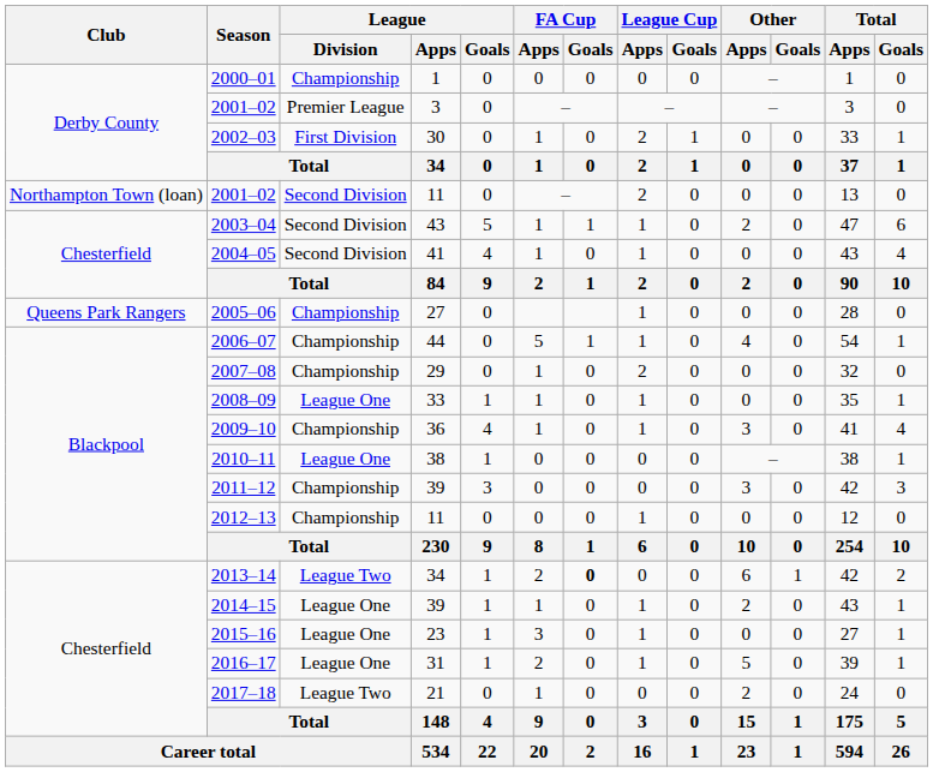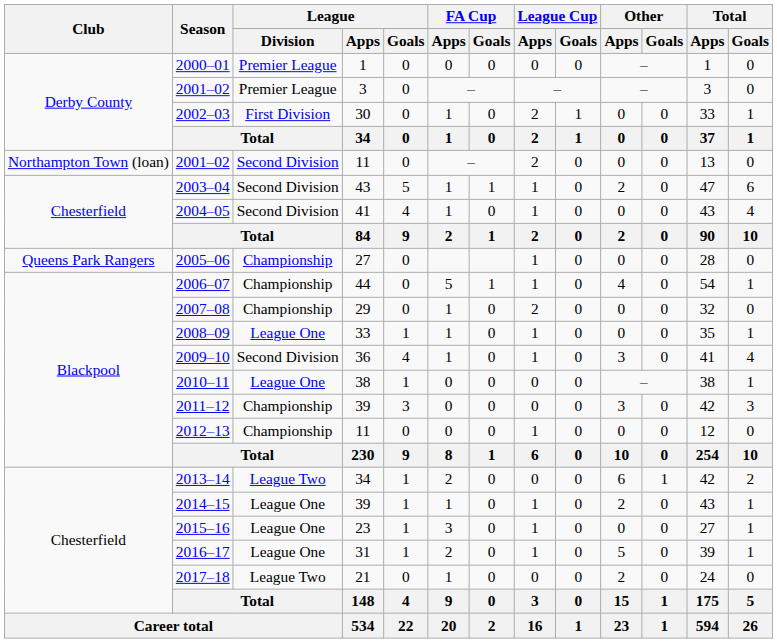 <table class="wikitable" style="text-align:center">
 <tr>
 <th rowspan="2">Club</th>
 <th rowspan="2">Season</th>
 <th colspan="3">League</th>
 <th colspan="2"><a href='#'>FA Cup</a></th>
 <th colspan="2"><a href='#'>League Cup</a></th>
 <th colspan="2">Other</th>
 <th colspan="2">Total</th>
 </tr>
 <tr>
 <th>Division</th>
 <th>Apps</th>
 <th>Goals</th>
 <th>Apps</th>
 <th>Goals</th>
 <th>Apps</th>
 <th>Goals</th>
 <th>Apps</th>
 <th>Goals</th>
 <th>Apps</th>
 <th>Goals</th>
 </tr>
 <tr>
 <td rowspan="4"><a href='#'>Derby County</a></td>
 <td><a href='#'>2000–01</a></td>
-<td><a href='#'>Championship</a></td>
+<td><a href='#'>Premier League</a></td>
 <td>1</td>
 <td>0</td>
 <td>0</td>
 <td>0</td>
 <td>0</td>
 <td>0</td>
 <td colspan="2">–</td>
 <td>1</td>
 <td>0</td>
 </tr>
 <tr>
 <td><a href='#'>2001–02</a></td>
 <td>Premier League</td>
 <td>3</td>
 <td>0</td>
 <td colspan="2">–</td>
 <td colspan="2">–</td>
 <td colspan="2">–</td>
 <td>3</td>
 <td>0</td>
 </tr>
 <tr>
 <td><a href='#'>2002–03</a></td>
 <td><a href='#'>First Division</a></td>
 <td>30</td>
 <td>0</td>
 <td>1</td>
 <td>0</td>
 <td>2</td>
 <td>1</td>
 <td>0</td>
 <td>0</td>
 <td>33</td>
 <td>1</td>
 </tr>
 <tr>
 <th colspan="2">Total</th>
 <th>34</th>
 <th>0</th>
 <th>1</th>
 <th>0</th>
 <th>2</th>
 <th>1</th>
 <th>0</th>
 <th>0</th>
 <th>37</th>
 <th>1</th>
 </tr>
 <tr>
 <td><a href='#'>Northampton Town</a> (loan)</td>
 <td><a href='#'>2001–02</a></td>
 <td><a href='#'>Second Division</a></td>
 <td>11</td>
 <td>0</td>
 <td colspan="2">–</td>
 <td>2</td>
 <td>0</td>
 <td>0</td>
 <td>0</td>
 <td>13</td>
 <td>0</td>
 </tr>
 <tr>
 <td rowspan="3"><a href='#'>Chesterfield</a></td>
 <td><a href='#'>2003–04</a></td>
 <td>Second Division</td>
 <td>43</td>
 <td>5</td>
 <td>1</td>
 <td>1</td>
 <td>1</td>
 <td>0</td>
 <td>2</td>
 <td>0</td>
 <td>47</td>
 <td>6</td>
 </tr>
 <tr>
 <td><a href='#'>2004–05</a></td>
 <td>Second Division</td>
 <td>41</td>
 <td>4</td>
 <td>1</td>
 <td>0</td>
 <td>1</td>
 <td>0</td>
 <td>0</td>
 <td>0</td>
 <td>43</td>
 <td>4</td>
 </tr>
 <tr>
 <th colspan="2">Total</th>
 <th>84</th>
 <th>9</th>
 <th>2</th>
 <th>1</th>
 <th>2</th>
 <th>0</th>
 <th>2</th>
 <th>0</th>
 <th>90</th>
 <th>10</th>
 </tr>
 <tr>
 <td><a href='#'>Queens Park Rangers</a></td>
 <td><a href='#'>2005–06</a></td>
 <td><a href='#'>Championship</a></td>
 <td>27</td>
 <td>0</td>
 <td></td>
 <td></td>
 <td>1</td>
 <td>0</td>
 <td>0</td>
 <td>0</td>
 <td>28</td>
 <td>0</td>
 </tr>
 <tr>
 <td rowspan="8"><a href='#'>Blackpool</a></td>
 <td><a href='#'>2006–07</a></td>
 <td>Championship</td>
 <td>44</td>
 <td>0</td>
 <td>5</td>
 <td>1</td>
 <td>1</td>
 <td>0</td>
 <td>4</td>
 <td>0</td>
 <td>54</td>
 <td>1</td>
 </tr>
 <tr>
 <td><a href='#'>2007–08</a></td>
 <td>Championship</td>
 <td>29</td>
 <td>0</td>
 <td>1</td>
 <td>0</td>
 <td>2</td>
 <td>0</td>
 <td>0</td>
 <td>0</td>
 <td>32</td>
 <td>0</td>
 </tr>
 <tr>
 <td><a href='#'>2008–09</a></td>
 <td><a href='#'>League One</a></td>
 <td>33</td>
 <td>1</td>
 <td>1</td>
 <td>0</td>
 <td>1</td>
 <td>0</td>
 <td>0</td>
 <td>0</td>
 <td>35</td>
 <td>1</td>
 </tr>
 <tr>
 <td><a href='#'>2009–10</a></td>
-<td>Championship</td>
+<td>Second Division</td>
 <td>36</td>
 <td>4</td>
 <td>1</td>
 <td>0</td>
 <td>1</td>
 <td>0</td>
 <td>3</td>
 <td>0</td>
 <td>41</td>
 <td>4</td>
 </tr>
 <tr>
 <td><a href='#'>2010–11</a></td>
 <td><a href='#'>League One</a></td>
 <td>38</td>
 <td>1</td>
 <td>0</td>
 <td>0</td>
 <td>0</td>
 <td>0</td>
 <td colspan="2">–</td>
 <td>38</td>
 <td>1</td>
 </tr>
 <tr>
 <td><a href='#'>2011–12</a></td>
 <td>Championship</td>
 <td>39</td>
 <td>3</td>
 <td>0</td>
 <td>0</td>
 <td>0</td>
 <td>0</td>
 <td>3</td>
 <td>0</td>
 <td>42</td>
 <td>3</td>
 </tr>
 <tr>
 <td><a href='#'>2012–13</a></td>
 <td>Championship</td>
 <td>11</td>
 <td>0</td>
 <td>0</td>
 <td>0</td>
 <td>1</td>
 <td>0</td>
 <td>0</td>
 <td>0</td>
 <td>12</td>
 <td>0</td>
 </tr>
 <tr>
 <th colspan="2">Total</th>
 <th>230</th>
 <th>9</th>
 <th>8</th>
 <th>1</th>
 <th>6</th>
 <th>0</th>
 <th>10</th>
 <th>0</th>
 <th>254</th>
 <th>10</th>
 </tr>
 <tr>
 <td rowspan="6">Chesterfield</td>
 <td><a href='#'>2013–14</a></td>
 <td rowspan="1"><a href='#'>League Two</a></td>
 <td>34</td>
 <td>1</td>
 <td>2</td>
-<td><strong>0</strong></td>
+<td>0</td>
 <td>0</td>
 <td>0</td>
 <td>6</td>
 <td>1</td>
 <td>42</td>
 <td>2</td>
 </tr>
 <tr>
 <td><a href='#'>2014–15</a></td>
 <td>League One</td>
 <td>39</td>
 <td>1</td>
 <td>1</td>
 <td>0</td>
 <td>1</td>
 <td>0</td>
 <td>2</td>
 <td>0</td>
 <td>43</td>
 <td>1</td>
 </tr>
 <tr>
 <td><a href='#'>2015–16</a></td>
 <td>League One</td>
 <td>23</td>
 <td>1</td>
 <td>3</td>
 <td>0</td>
 <td>1</td>
 <td>0</td>
 <td>0</td>
 <td>0</td>
 <td>27</td>
 <td>1</td>
 </tr>
 <tr>
 <td><a href='#'>2016–17</a></td>
 <td>League One</td>
 <td>31</td>
 <td>1</td>
 <td>2</td>
 <td>0</td>
 <td>1</td>
 <td>0</td>
 <td>5</td>
 <td>0</td>
 <td>39</td>
 <td>1</td>
 </tr>
 <tr>
 <td><a href='#'>2017–18</a></td>
 <td>League Two</td>
 <td>21</td>
 <td>0</td>
 <td>1</td>
 <td>0</td>
 <td>0</td>
 <td>0</td>
 <td>2</td>
 <td>0</td>
 <td>24</td>
 <td>0</td>
 </tr>
 <tr>
 <th colspan="2">Total</th>
 <th>148</th>
 <th>4</th>
 <th>9</th>
 <th>0</th>
 <th>3</th>
 <th>0</th>
 <th>15</th>
 <th>1</th>
 <th>175</th>
 <th>5</th>
 </tr>
 <tr>
 <th colspan="3">Career total</th>
 <th>534</th>
 <th>22</th>
 <th>20</th>
 <th>2</th>
 <th>16</th>
 <th>1</th>
 <th>23</th>
 <th>1</th>
 <th>594</th>
 <th>26</th>
 </tr>
 </table>
